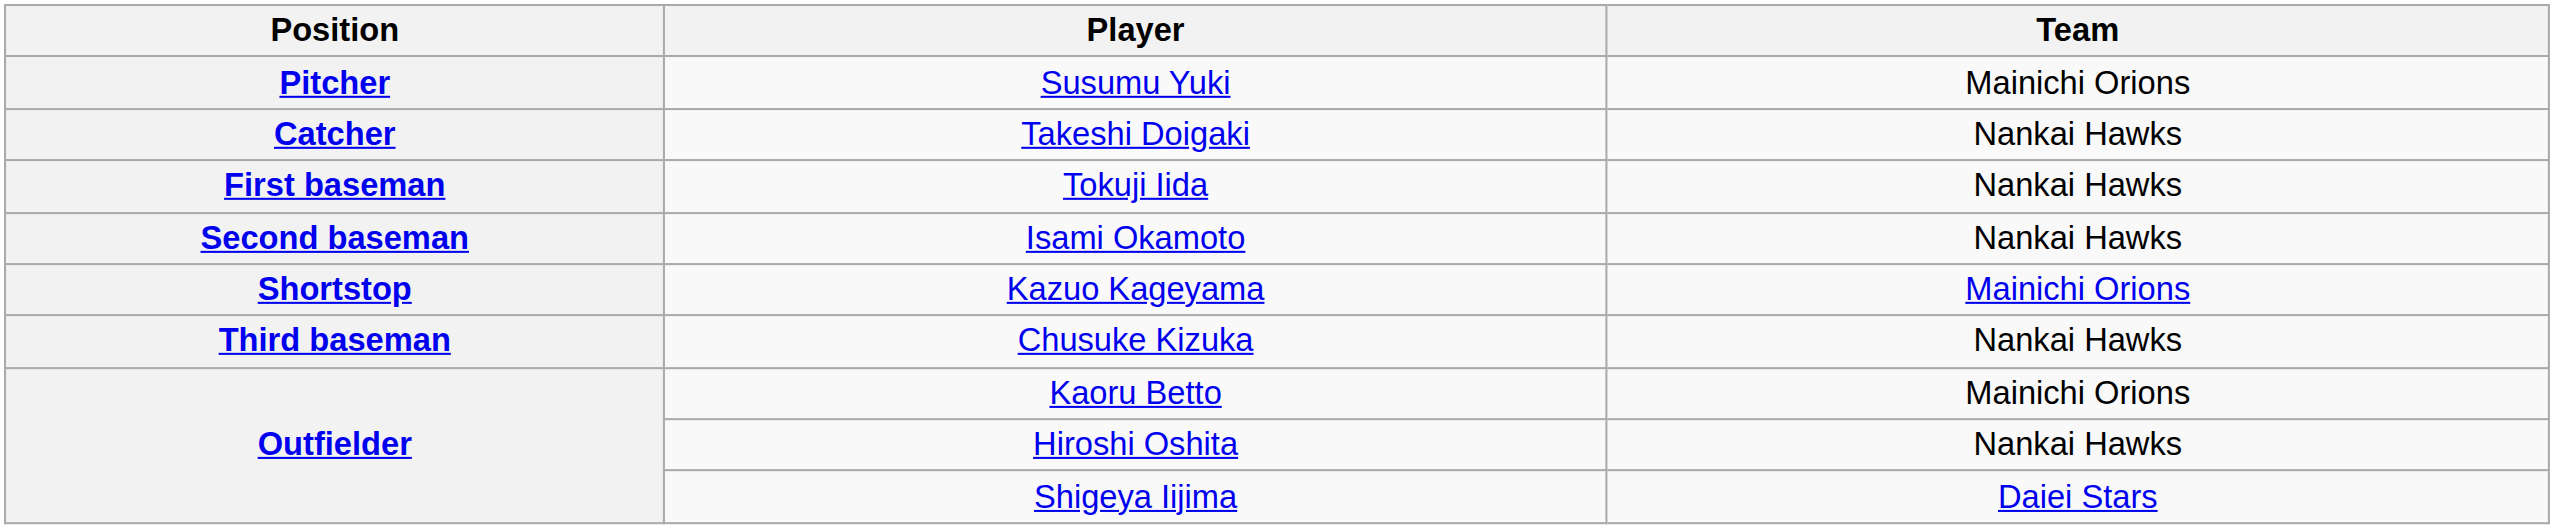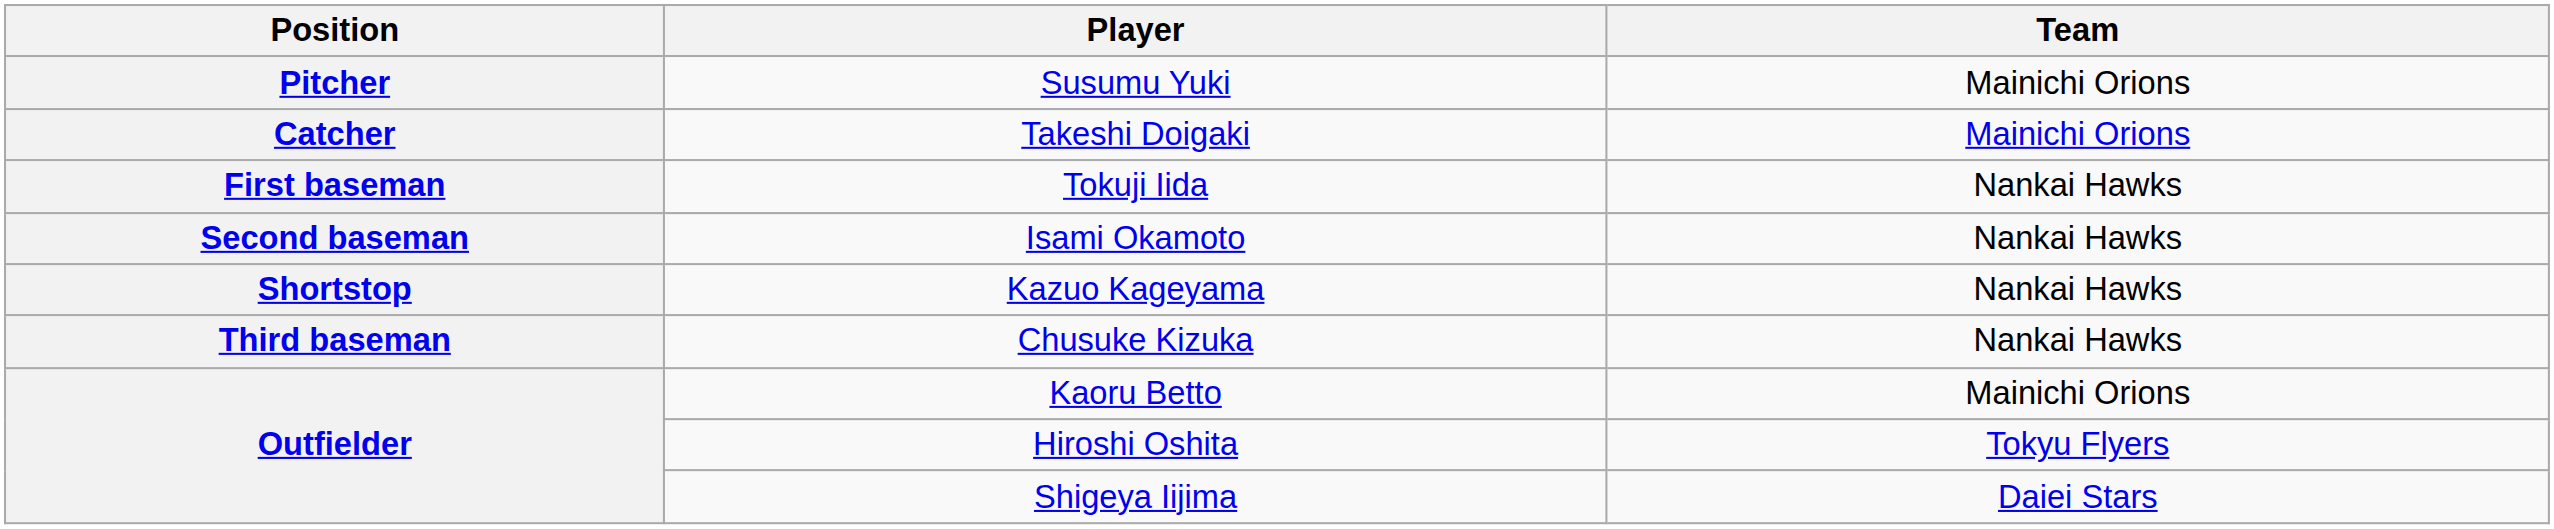 <table class="wikitable" style="text-align:center;">
 <tr>
 <th scope="col" width="7%">Position</th>
 <th scope="col" width="10%">Player</th>
 <th scope="col" width="10%">Team</th>
 </tr>
 <tr>
 <th scope="row" style="text-align:center;"><a href='#'>Pitcher</a></th>
 <td><a href='#'>Susumu Yuki</a></td>
 <td>Mainichi Orions</td>
 </tr>
 <tr>
 <th scope="row" style="text-align:center;"><a href='#'>Catcher</a></th>
 <td><a href='#'>Takeshi Doigaki</a></td>
-<td>Nankai Hawks</td>
+<td><a href='#'>Mainichi Orions</a></td>
 </tr>
 <tr>
 <th scope="row" style="text-align:center;"><a href='#'>First baseman</a></th>
 <td><a href='#'>Tokuji Iida</a></td>
 <td>Nankai Hawks</td>
 </tr>
 <tr>
 <th scope="row" style="text-align:center;"><a href='#'>Second baseman</a></th>
 <td><a href='#'>Isami Okamoto</a></td>
 <td>Nankai Hawks</td>
 </tr>
 <tr>
 <th scope="row" style="text-align:center;"><a href='#'>Shortstop</a></th>
 <td><a href='#'>Kazuo Kageyama</a></td>
-<td><a href='#'>Mainichi Orions</a></td>
+<td>Nankai Hawks</td>
 </tr>
 <tr>
 <th scope="row" style="text-align:center;"><a href='#'>Third baseman</a></th>
 <td><a href='#'>Chusuke Kizuka</a></td>
 <td>Nankai Hawks</td>
 </tr>
 <tr>
 <th scope="row" style="text-align:center;" rowspan=3><a href='#'>Outfielder</a></th>
 <td><a href='#'>Kaoru Betto</a></td>
 <td>Mainichi Orions</td>
 </tr>
 <tr>
 <td><a href='#'>Hiroshi Oshita</a></td>
-<td>Nankai Hawks</td>
+<td><a href='#'>Tokyu Flyers</a></td>
 </tr>
 <tr>
 <td><a href='#'>Shigeya Iijima</a></td>
 <td><a href='#'>Daiei Stars</a></td>
 </tr>
 </table>
